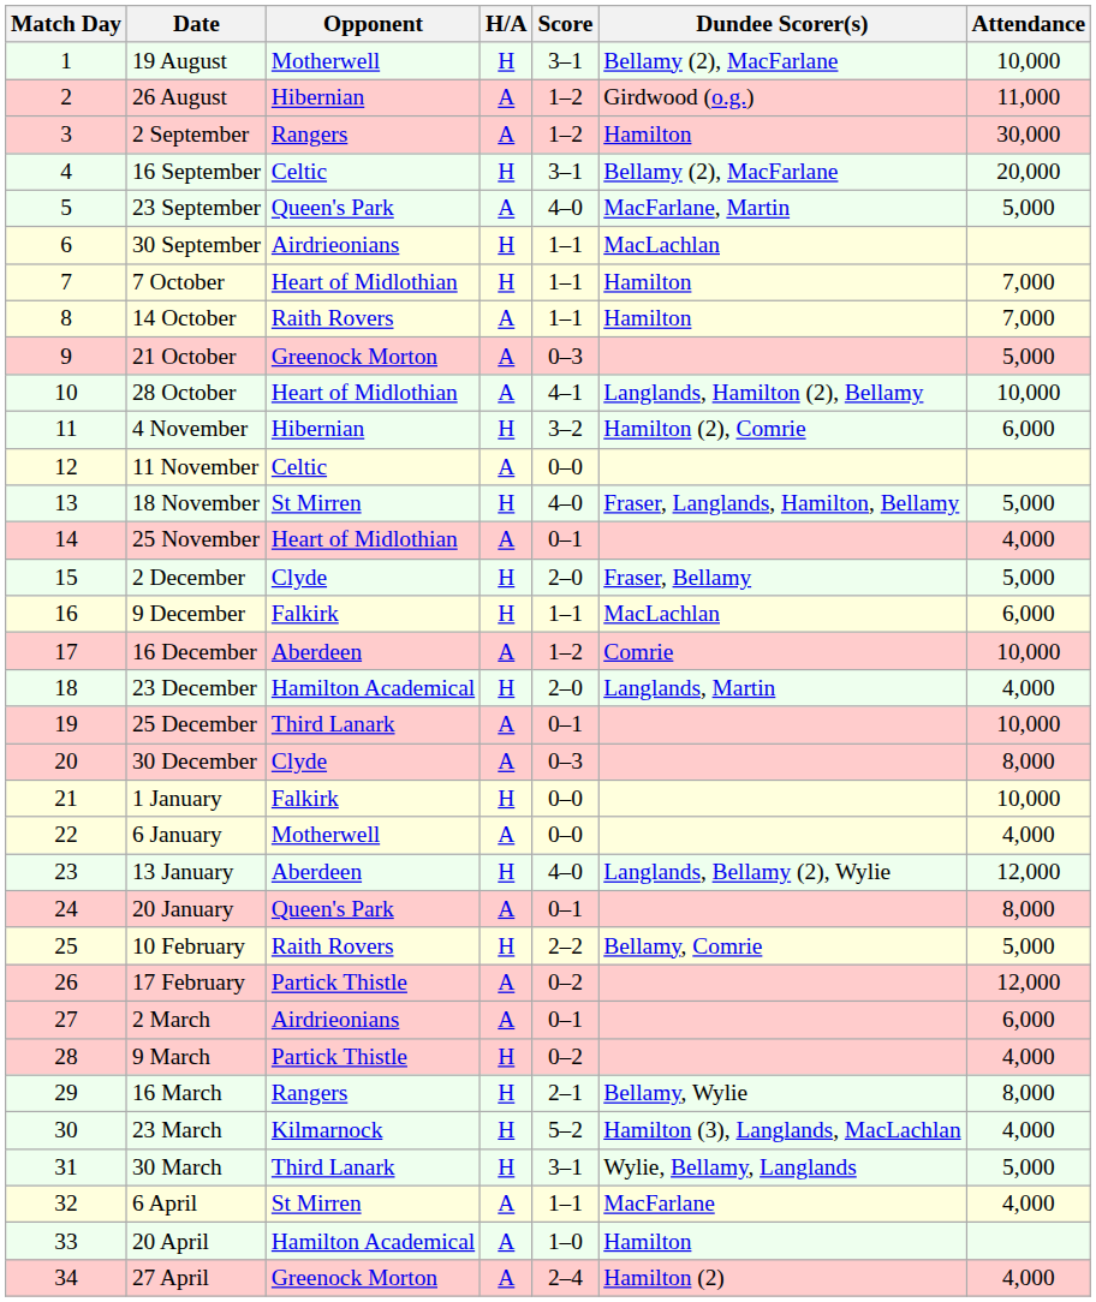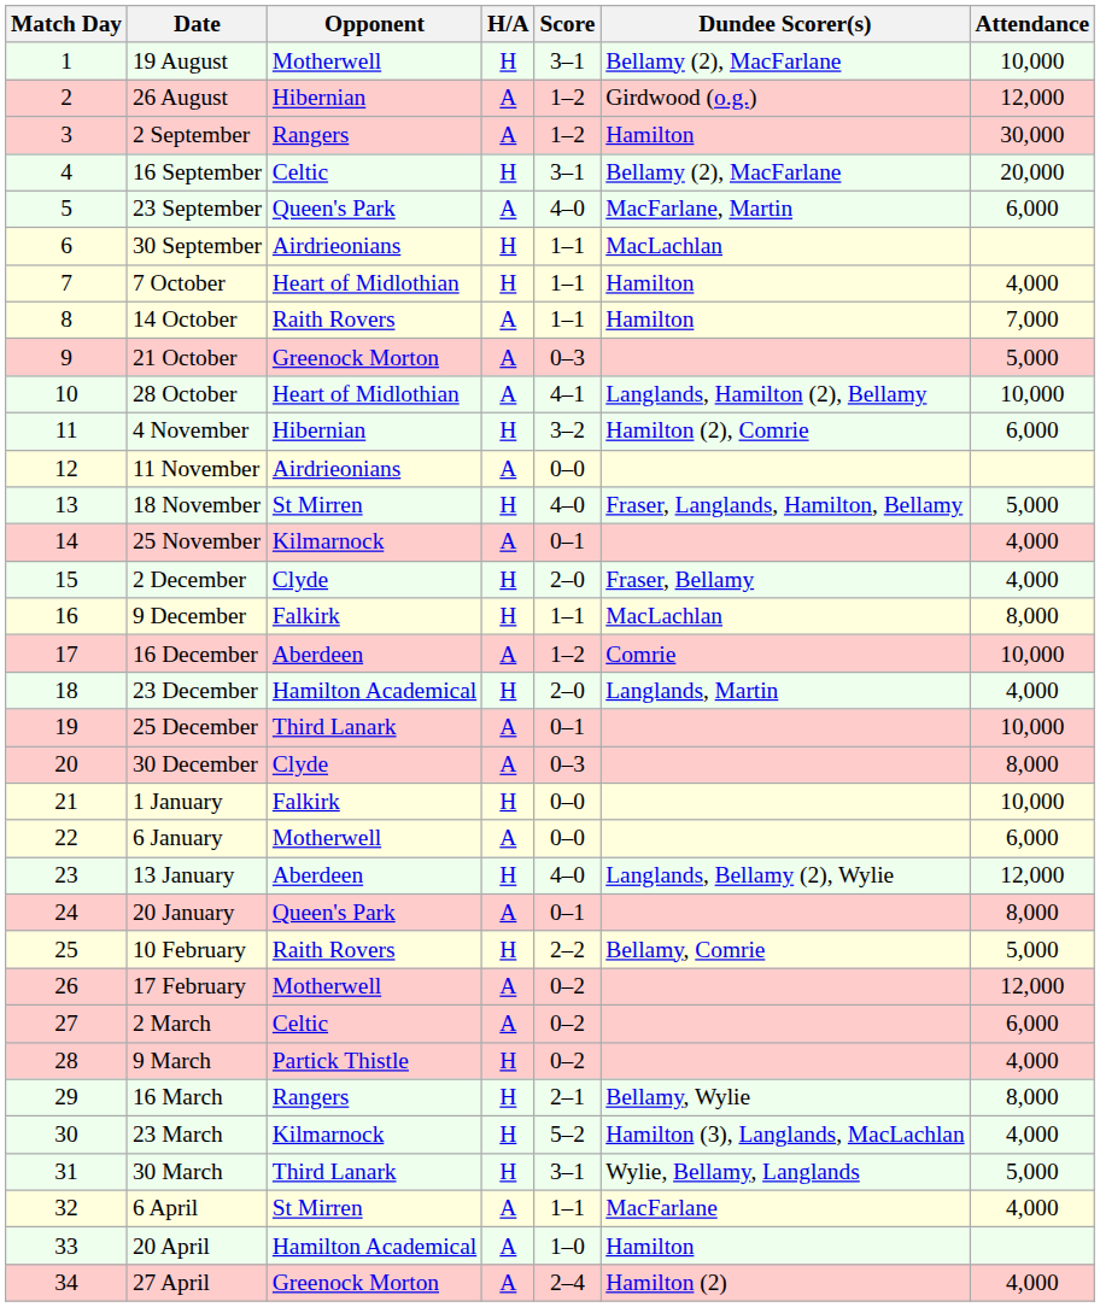 <table class="wikitable" style="text-align:center">
 <tr>
 <th>Match Day</th>
 <th>Date</th>
 <th>Opponent</th>
 <th>H/A</th>
 <th>Score</th>
 <th>Dundee Scorer(s)</th>
 <th>Attendance</th>
 </tr>
 <tr bgcolor="#EEFFEE">
 <td>1</td>
 <td align="left">19 August</td>
 <td align="left"><a href='#'>Motherwell</a></td>
 <td><a href='#'>H</a></td>
 <td>3–1</td>
 <td align="left"><a href='#'>Bellamy</a> (2), <a href='#'>MacFarlane</a></td>
 <td>10,000</td>
 </tr>
 <tr bgcolor="#FFCCCC">
 <td>2</td>
 <td align="left">26 August</td>
 <td align="left"><a href='#'>Hibernian</a></td>
 <td><a href='#'>A</a></td>
 <td>1–2</td>
 <td align="left">Girdwood (<a href='#'>o.g.</a>)</td>
-<td>11,000</td>
+<td>12,000</td>
 </tr>
 <tr bgcolor="#FFCCCC">
 <td>3</td>
 <td align="left">2 September</td>
 <td align="left"><a href='#'>Rangers</a></td>
 <td><a href='#'>A</a></td>
 <td>1–2</td>
 <td align="left"><a href='#'>Hamilton</a></td>
 <td>30,000</td>
 </tr>
 <tr bgcolor="#EEFFEE">
 <td>4</td>
 <td align="left">16 September</td>
 <td align="left"><a href='#'>Celtic</a></td>
 <td><a href='#'>H</a></td>
 <td>3–1</td>
 <td align="left"><a href='#'>Bellamy</a> (2), <a href='#'>MacFarlane</a></td>
 <td>20,000</td>
 </tr>
 <tr bgcolor="#EEFFEE">
 <td>5</td>
 <td align="left">23 September</td>
 <td align="left"><a href='#'>Queen's Park</a></td>
 <td><a href='#'>A</a></td>
 <td>4–0</td>
 <td align="left"><a href='#'>MacFarlane</a>, <a href='#'>Martin</a></td>
-<td>5,000</td>
+<td>6,000</td>
 </tr>
 <tr bgcolor="#FFFFDD">
 <td>6</td>
 <td align="left">30 September</td>
 <td align="left"><a href='#'>Airdrieonians</a></td>
 <td><a href='#'>H</a></td>
 <td>1–1</td>
 <td align="left"><a href='#'>MacLachlan</a></td>
 <td></td>
 </tr>
 <tr bgcolor="#FFFFDD">
 <td>7</td>
 <td align="left">7 October</td>
 <td align="left"><a href='#'>Heart of Midlothian</a></td>
 <td><a href='#'>H</a></td>
 <td>1–1</td>
 <td align="left"><a href='#'>Hamilton</a></td>
-<td>7,000</td>
+<td>4,000</td>
 </tr>
 <tr bgcolor="#FFFFDD">
 <td>8</td>
 <td align="left">14 October</td>
 <td align="left"><a href='#'>Raith Rovers</a></td>
 <td><a href='#'>A</a></td>
 <td>1–1</td>
 <td align="left"><a href='#'>Hamilton</a></td>
 <td>7,000</td>
 </tr>
 <tr bgcolor="#FFCCCC">
 <td>9</td>
 <td align="left">21 October</td>
 <td align="left"><a href='#'>Greenock Morton</a></td>
 <td><a href='#'>A</a></td>
 <td>0–3</td>
 <td align="left"></td>
 <td>5,000</td>
 </tr>
 <tr bgcolor="#EEFFEE">
 <td>10</td>
 <td align="left">28 October</td>
 <td align="left"><a href='#'>Heart of Midlothian</a></td>
 <td><a href='#'>A</a></td>
 <td>4–1</td>
 <td align="left"><a href='#'>Langlands</a>, <a href='#'>Hamilton</a> (2), <a href='#'>Bellamy</a></td>
 <td>10,000</td>
 </tr>
 <tr bgcolor="#EEFFEE">
 <td>11</td>
 <td align="left">4 November</td>
 <td align="left"><a href='#'>Hibernian</a></td>
 <td><a href='#'>H</a></td>
 <td>3–2</td>
 <td align="left"><a href='#'>Hamilton</a> (2), <a href='#'>Comrie</a></td>
 <td>6,000</td>
 </tr>
 <tr bgcolor="#FFFFDD">
 <td>12</td>
 <td align="left">11 November</td>
-<td align="left"><a href='#'>Celtic</a></td>
+<td align="left"><a href='#'>Airdrieonians</a></td>
 <td><a href='#'>A</a></td>
 <td>0–0</td>
 <td align="left"></td>
 <td></td>
 </tr>
 <tr bgcolor="#EEFFEE">
 <td>13</td>
 <td align="left">18 November</td>
 <td align="left"><a href='#'>St Mirren</a></td>
 <td><a href='#'>H</a></td>
 <td>4–0</td>
 <td align="left"><a href='#'>Fraser</a>, <a href='#'>Langlands</a>, <a href='#'>Hamilton</a>, <a href='#'>Bellamy</a></td>
 <td>5,000</td>
 </tr>
 <tr bgcolor="#FFCCCC">
 <td>14</td>
 <td align="left">25 November</td>
-<td align="left"><a href='#'>Heart of Midlothian</a></td>
+<td align="left"><a href='#'>Kilmarnock</a></td>
 <td><a href='#'>A</a></td>
 <td>0–1</td>
 <td align="left"></td>
 <td>4,000</td>
 </tr>
 <tr bgcolor="#EEFFEE">
 <td>15</td>
 <td align="left">2 December</td>
 <td align="left"><a href='#'>Clyde</a></td>
 <td><a href='#'>H</a></td>
 <td>2–0</td>
 <td align="left"><a href='#'>Fraser</a>, <a href='#'>Bellamy</a></td>
-<td>5,000</td>
+<td>4,000</td>
 </tr>
 <tr bgcolor="#FFFFDD">
 <td>16</td>
 <td align="left">9 December</td>
 <td align="left"><a href='#'>Falkirk</a></td>
 <td><a href='#'>H</a></td>
 <td>1–1</td>
 <td align="left"><a href='#'>MacLachlan</a></td>
-<td>6,000</td>
+<td>8,000</td>
 </tr>
 <tr bgcolor="#FFCCCC">
 <td>17</td>
 <td align="left">16 December</td>
 <td align="left"><a href='#'>Aberdeen</a></td>
 <td><a href='#'>A</a></td>
 <td>1–2</td>
 <td align="left"><a href='#'>Comrie</a></td>
 <td>10,000</td>
 </tr>
 <tr bgcolor="#EEFFEE">
 <td>18</td>
 <td align="left">23 December</td>
 <td align="left"><a href='#'>Hamilton Academical</a></td>
 <td><a href='#'>H</a></td>
 <td>2–0</td>
 <td align="left"><a href='#'>Langlands</a>, <a href='#'>Martin</a></td>
 <td>4,000</td>
 </tr>
 <tr bgcolor="#FFCCCC">
 <td>19</td>
 <td align="left">25 December</td>
 <td align="left"><a href='#'>Third Lanark</a></td>
 <td><a href='#'>A</a></td>
 <td>0–1</td>
 <td align="left"></td>
 <td>10,000</td>
 </tr>
 <tr bgcolor="#FFCCCC">
 <td>20</td>
 <td align="left">30 December</td>
 <td align="left"><a href='#'>Clyde</a></td>
 <td><a href='#'>A</a></td>
 <td>0–3</td>
 <td align="left"></td>
 <td>8,000</td>
 </tr>
 <tr bgcolor="#FFFFDD">
 <td>21</td>
 <td align="left">1 January</td>
 <td align="left"><a href='#'>Falkirk</a></td>
 <td><a href='#'>H</a></td>
 <td>0–0</td>
 <td align="left"></td>
 <td>10,000</td>
 </tr>
 <tr bgcolor="#FFFFDD">
 <td>22</td>
 <td align="left">6 January</td>
 <td align="left"><a href='#'>Motherwell</a></td>
 <td><a href='#'>A</a></td>
 <td>0–0</td>
 <td align="left"></td>
-<td>4,000</td>
+<td>6,000</td>
 </tr>
 <tr bgcolor="#EEFFEE">
 <td>23</td>
 <td align="left">13 January</td>
 <td align="left"><a href='#'>Aberdeen</a></td>
 <td><a href='#'>H</a></td>
 <td>4–0</td>
 <td align="left"><a href='#'>Langlands</a>, <a href='#'>Bellamy</a> (2), Wylie</td>
 <td>12,000</td>
 </tr>
 <tr bgcolor="#FFCCCC">
 <td>24</td>
 <td align="left">20 January</td>
 <td align="left"><a href='#'>Queen's Park</a></td>
 <td><a href='#'>A</a></td>
 <td>0–1</td>
 <td align="left"></td>
 <td>8,000</td>
 </tr>
 <tr bgcolor="#FFFFDD">
 <td>25</td>
 <td align="left">10 February</td>
 <td align="left"><a href='#'>Raith Rovers</a></td>
 <td><a href='#'>H</a></td>
 <td>2–2</td>
 <td align="left"><a href='#'>Bellamy</a>, <a href='#'>Comrie</a></td>
 <td>5,000</td>
 </tr>
 <tr bgcolor="#FFCCCC">
 <td>26</td>
 <td align="left">17 February</td>
-<td align="left"><a href='#'>Partick Thistle</a></td>
+<td align="left"><a href='#'>Motherwell</a></td>
 <td><a href='#'>A</a></td>
 <td>0–2</td>
 <td align="left"></td>
 <td>12,000</td>
 </tr>
 <tr bgcolor="#FFCCCC">
 <td>27</td>
 <td align="left">2 March</td>
-<td align="left"><a href='#'>Airdrieonians</a></td>
+<td align="left"><a href='#'>Celtic</a></td>
 <td><a href='#'>A</a></td>
-<td>0–1</td>
+<td>0–2</td>
 <td align="left"></td>
 <td>6,000</td>
 </tr>
 <tr bgcolor="#FFCCCC">
 <td>28</td>
 <td align="left">9 March</td>
 <td align="left"><a href='#'>Partick Thistle</a></td>
 <td><a href='#'>H</a></td>
 <td>0–2</td>
 <td align="left"></td>
 <td>4,000</td>
 </tr>
 <tr bgcolor="#EEFFEE">
 <td>29</td>
 <td align="left">16 March</td>
 <td align="left"><a href='#'>Rangers</a></td>
 <td><a href='#'>H</a></td>
 <td>2–1</td>
 <td align="left"><a href='#'>Bellamy</a>, Wylie</td>
 <td>8,000</td>
 </tr>
 <tr bgcolor="#EEFFEE">
 <td>30</td>
 <td align="left">23 March</td>
 <td align="left"><a href='#'>Kilmarnock</a></td>
 <td><a href='#'>H</a></td>
 <td>5–2</td>
 <td align="left"><a href='#'>Hamilton</a> (3), <a href='#'>Langlands</a>, <a href='#'>MacLachlan</a></td>
 <td>4,000</td>
 </tr>
 <tr bgcolor="#EEFFEE">
 <td>31</td>
 <td align="left">30 March</td>
 <td align="left"><a href='#'>Third Lanark</a></td>
 <td><a href='#'>H</a></td>
 <td>3–1</td>
 <td align="left">Wylie, <a href='#'>Bellamy</a>, <a href='#'>Langlands</a></td>
 <td>5,000</td>
 </tr>
 <tr bgcolor="#FFFFDD">
 <td>32</td>
 <td align="left">6 April</td>
 <td align="left"><a href='#'>St Mirren</a></td>
 <td><a href='#'>A</a></td>
 <td>1–1</td>
 <td align="left"><a href='#'>MacFarlane</a></td>
 <td>4,000</td>
 </tr>
 <tr bgcolor="#EEFFEE">
 <td>33</td>
 <td align="left">20 April</td>
 <td align="left"><a href='#'>Hamilton Academical</a></td>
 <td><a href='#'>A</a></td>
 <td>1–0</td>
 <td align="left"><a href='#'>Hamilton</a></td>
 <td></td>
 </tr>
 <tr bgcolor="#FFCCCC">
 <td>34</td>
 <td align="left">27 April</td>
 <td align="left"><a href='#'>Greenock Morton</a></td>
 <td><a href='#'>A</a></td>
 <td>2–4</td>
 <td align="left"><a href='#'>Hamilton</a> (2)</td>
 <td>4,000</td>
 </tr>
 </table>
